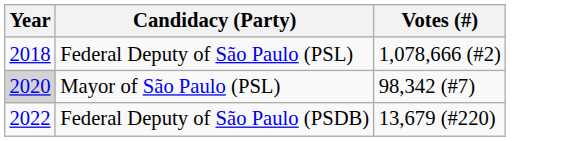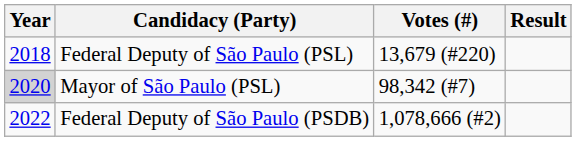 <table class="wikitable sortable">
 <tr>
 <th>Year</th>
 <th>Candidacy (Party)</th>
 <th>Votes (#)</th>
+<th>Result</th>
 </tr>
 <tr>
 <td><a href='#'>2018</a></td>
 <td>Federal Deputy of <a href='#'>São Paulo</a> (PSL)</td>
-<td>1,078,666 (#2)</td>
+<td>13,679 (#220)</td>
+<td></td>
 </tr>
 <tr>
 <td style="background: lightgrey;"><a href='#'>2020</a></td>
 <td>Mayor of <a href='#'>São Paulo</a> (PSL)</td>
 <td>98,342 (#7)</td>
+<td></td>
 </tr>
 <tr>
 <td><a href='#'>2022</a></td>
 <td>Federal Deputy of <a href='#'>São Paulo</a> (PSDB)</td>
-<td>13,679 (#220)</td>
+<td>1,078,666 (#2)</td>
+<td></td>
 </tr>
 </table>
